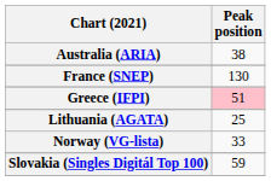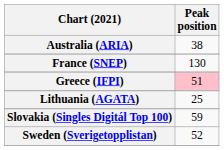 <table class="wikitable sortable plainrowheaders" style="text-align:center">
 <tr>
 <th scope="col">Chart (2021)</th>
 <th scope="col">Peak<br>position</th>
 </tr>
 <tr>
 <th scope="row">Australia (<a href='#'>ARIA</a>)</th>
 <td>38</td>
 </tr>
 <tr>
 </tr>
 <tr>
 </tr>
 <tr>
 </tr>
 <tr>
 <th scope="row">France (<a href='#'>SNEP</a>)</th>
 <td>130</td>
 </tr>
 <tr>
 </tr>
 <tr>
 <th scope="row">Greece (<a href='#'>IFPI</a>)</th>
 <td style="background: pink;">51</td>
 </tr>
 <tr>
 </tr>
 <tr>
 </tr>
 <tr>
 </tr>
 <tr>
 <th scope="row">Lithuania (<a href='#'>AGATA</a>)</th>
 <td>25</td>
 </tr>
 <tr>
-<th scope="row">Norway (<a href='#'>VG-lista</a>)</th>
-<td>33</td>
-</tr>
-<tr>
 </tr>
 <tr>
 <th scope="row">Slovakia (<a href='#'>Singles Digitál Top 100</a>)</th>
 <td>59</td>
+</tr>
+<tr>
+<th scope="row">Sweden (<a href='#'>Sverigetopplistan</a>)</th>
+<td>52</td>
 </tr>
 <tr>
 </tr>
 <tr>
 </tr>
 <tr>
 </tr>
 </table>
